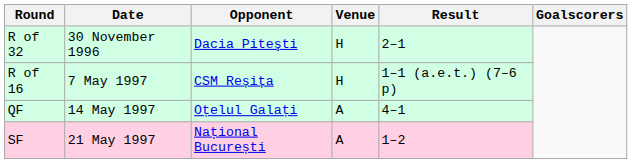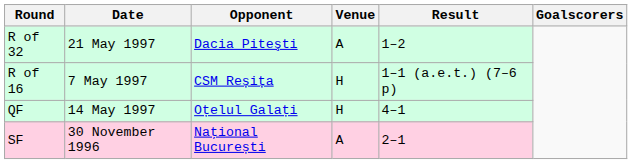 <table class="wikitable">
 <tr>
 <th>Round</th>
 <th>Date</th>
 <th>Opponent</th>
 <th>Venue</th>
 <th>Result</th>
 <th>Goalscorers</th>
 </tr>
 <tr style="background-color: #d0ffe3;">
 <td>R of 32</td>
-<td>30 November 1996</td>
+<td>21 May 1997</td>
 <td><a href='#'>Dacia Piteşti</a></td>
-<td>H</td>
-<td>2–1</td>
+<td>A</td>
+<td>1–2</td>
 </tr>
 <tr style="background-color: #d0ffe3;">
 <td>R of 16</td>
 <td>7 May 1997</td>
 <td><a href='#'>CSM Reșița</a></td>
 <td>H</td>
 <td>1–1 (a.e.t.) (7–6 p)</td>
 </tr>
 <tr style="background-color: #d0ffe3;">
 <td>QF</td>
 <td>14 May 1997</td>
 <td><a href='#'>Oțelul Galați</a></td>
-<td>A</td>
+<td>H</td>
 <td>4–1</td>
 </tr>
 <tr style="background-color: #ffd0e3;">
 <td>SF</td>
-<td>21 May 1997</td>
+<td>30 November 1996</td>
 <td><a href='#'>Naţional București</a></td>
 <td>A</td>
-<td>1–2</td>
+<td>2–1</td>
 </tr>
 </table>
